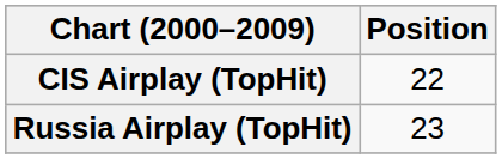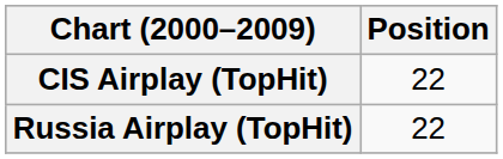 <table class="wikitable sortable plainrowheaders" style="text-align:center">
 <tr>
 <th scope="col">Chart (2000–2009)</th>
 <th scope="col">Position</th>
 </tr>
 <tr>
 <th scope="row">CIS Airplay (TopHit)</th>
 <td>22</td>
 </tr>
 <tr>
 <th scope="row">Russia Airplay (TopHit)</th>
-<td>23</td>
+<td>22</td>
 </tr>
 </table>
